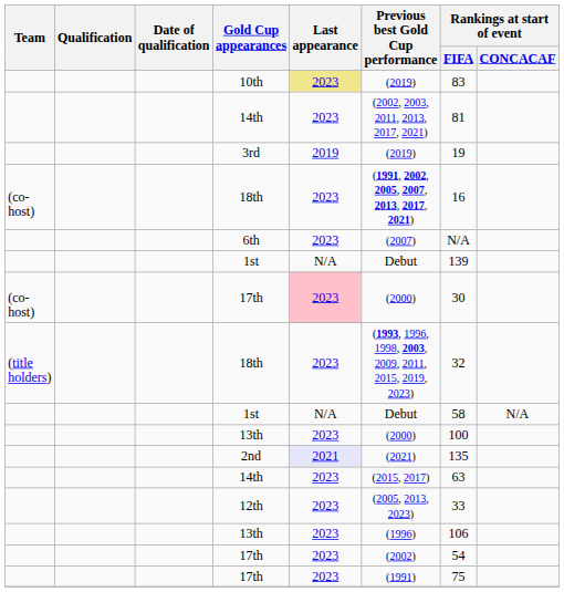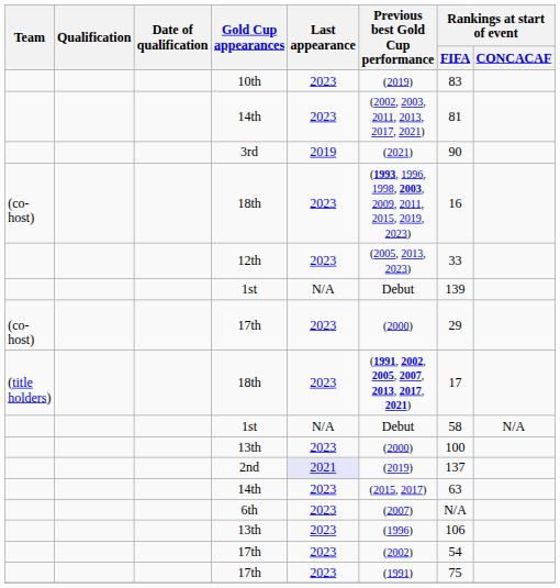 <table class="wikitable sortable" style="text-align:center">
 <tr>
 <th rowspan=2>Team</th>
 <th rowspan=2>Qualification</th>
 <th rowspan=2>Date of<br>qualification</th>
 <th rowspan=2 data-sort-type="number"><a href='#'>Gold Cup appearances</a><br></th>
 <th rowspan=2>Last<br>appearance</th>
 <th rowspan=2>Previous best Gold Cup performance<br></th>
 <th colspan=2>Rankings at start of event</th>
 </tr>
 <tr>
 <th><a href='#'>FIFA</a></th>
 <th><a href='#'>CONCACAF</a></th>
 </tr>
 <tr>
 <td style="text-align:left"></td>
 <td></td>
 <td></td>
 <td>10th </td>
-<td style="background: khaki;"><a href='#'>2023</a></td>
+<td><a href='#'>2023</a></td>
 <td> <small>(<a href='#'>2019</a>)</small><br></td>
 <td>83</td>
 <td></td>
 </tr>
 <tr>
 <td style="text-align:left"></td>
 <td></td>
 <td></td>
 <td>14th </td>
 <td><a href='#'>2023</a></td>
 <td> <small>(<a href='#'>2002</a>, <a href='#'>2003</a>, <a href='#'>2011</a>, <a href='#'>2013</a>, <a href='#'>2017</a>, <a href='#'>2021</a>)</small><br></td>
 <td>81</td>
 <td></td>
 </tr>
 <tr>
 <td style="text-align:left"></td>
 <td></td>
 <td></td>
 <td>3rd </td>
 <td><a href='#'>2019</a></td>
-<td> <small>(<a href='#'>2019</a>)</small><br></td>
-<td>19</td>
+<td> <small>(<a href='#'>2021</a>)</small><br></td>
+<td>90</td>
 <td></td>
 </tr>
 <tr>
 <td style="text-align:left"><br>(co-host)</td>
 <td></td>
 <td></td>
 <td>18th </td>
 <td><a href='#'>2023</a></td>
-<td> <small>(<strong><a href='#'>1991</a></strong>, <strong><a href='#'>2002</a></strong>, <strong><a href='#'>2005</a></strong>, <strong><a href='#'>2007</a></strong>, <strong><a href='#'>2013</a></strong>, <strong><a href='#'>2017</a></strong>, <strong><a href='#'>2021</a></strong>)</small><br></td>
+<td> <small>(<strong><a href='#'>1993</a></strong>, <a href='#'>1996</a>, <a href='#'>1998</a>, <strong><a href='#'>2003</a></strong>, <a href='#'>2009</a>, <a href='#'>2011</a>, <a href='#'>2015</a>, <a href='#'>2019</a>, <a href='#'>2023</a>)</small><br></td>
 <td>16</td>
 <td></td>
 </tr>
 <tr>
 <td style="text-align:left"></td>
 <td></td>
 <td></td>
-<td>6th</td>
+<td>12th </td>
 <td><a href='#'>2023</a></td>
-<td> <small>(<a href='#'>2007</a>)</small></td>
-<td>N/A</td>
+<td> <small>(<a href='#'>2005</a>, <a href='#'>2013</a>, <a href='#'>2023</a>)</small></td>
+<td>33</td>
 <td></td>
 </tr>
 <tr>
 <td style="text-align:left"></td>
 <td></td>
 <td></td>
 <td>1st</td>
 <td>N/A</td>
 <td>Debut</td>
 <td>139</td>
 <td></td>
 </tr>
 <tr>
 <td style="text-align:left"><br>(co-host)</td>
 <td></td>
 <td></td>
 <td>17th </td>
-<td style="background: pink;"><a href='#'>2023</a></td>
+<td><a href='#'>2023</a></td>
 <td> <small>(<a href='#'>2000</a>)</small><br></td>
-<td>30</td>
+<td>29</td>
 <td></td>
 </tr>
 <tr>
 <td style="text-align:left"><br>(<a href='#'>title holders</a>)</td>
 <td></td>
 <td></td>
 <td>18th </td>
 <td><a href='#'>2023</a></td>
-<td> <small>(<strong><a href='#'>1993</a></strong>, <a href='#'>1996</a>, <a href='#'>1998</a>, <strong><a href='#'>2003</a></strong>, <a href='#'>2009</a>, <a href='#'>2011</a>, <a href='#'>2015</a>, <a href='#'>2019</a>, <a href='#'>2023</a>)</small><br></td>
-<td>32</td>
+<td> <small>(<strong><a href='#'>1991</a></strong>, <strong><a href='#'>2002</a></strong>, <strong><a href='#'>2005</a></strong>, <strong><a href='#'>2007</a></strong>, <strong><a href='#'>2013</a></strong>, <strong><a href='#'>2017</a></strong>, <strong><a href='#'>2021</a></strong>)</small><br></td>
+<td>17</td>
 <td></td>
 </tr>
 <tr>
 <td style="text-align:left"></td>
 <td></td>
 <td></td>
 <td>1st</td>
 <td>N/A</td>
 <td>Debut</td>
 <td>58</td>
 <td>N/A</td>
 </tr>
 <tr>
 <td style="text-align:left"></td>
 <td></td>
 <td></td>
 <td>13th </td>
 <td><a href='#'>2023</a></td>
 <td> <small>(<a href='#'>2000</a>)</small><br></td>
 <td>100</td>
 <td></td>
 </tr>
 <tr>
 <td style="text-align:left"></td>
 <td></td>
 <td></td>
 <td>2nd </td>
 <td style="background: lavender;"><a href='#'>2021</a></td>
-<td> <small>(<a href='#'>2021</a>)</small><br></td>
-<td>135</td>
+<td> <small>(<a href='#'>2019</a>)</small><br></td>
+<td>137</td>
 <td></td>
 </tr>
 <tr>
 <td style="text-align:left"></td>
 <td></td>
 <td></td>
 <td>14th </td>
 <td><a href='#'>2023</a></td>
 <td> <small>(<a href='#'>2015</a>, <a href='#'>2017</a>)</small></td>
 <td>63</td>
 <td></td>
 </tr>
 <tr>
 <td style="text-align:left"></td>
 <td></td>
 <td></td>
-<td>12th </td>
+<td>6th</td>
 <td><a href='#'>2023</a></td>
-<td> <small>(<a href='#'>2005</a>, <a href='#'>2013</a>, <a href='#'>2023</a>)</small></td>
-<td>33</td>
+<td> <small>(<a href='#'>2007</a>)</small></td>
+<td>N/A</td>
 <td></td>
 </tr>
 <tr>
 <td style="text-align:left"></td>
 <td></td>
 <td></td>
 <td>13th </td>
 <td><a href='#'>2023</a></td>
 <td> <small>(<a href='#'>1996</a>)</small><br></td>
 <td>106</td>
 <td></td>
 </tr>
 <tr>
 <td style="text-align:left"></td>
 <td></td>
 <td></td>
 <td>17th </td>
 <td><a href='#'>2023</a></td>
 <td> <small>(<a href='#'>2002</a>)</small><br></td>
 <td>54</td>
 <td></td>
 </tr>
 <tr>
 <td style="text-align:left"></td>
 <td></td>
 <td></td>
 <td>17th </td>
 <td><a href='#'>2023</a></td>
 <td> <small>(<a href='#'>1991</a>)</small><br></td>
 <td>75</td>
 <td></td>
 </tr>
 <tr>
 </tr>
 </table>
